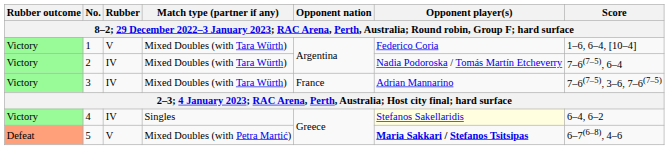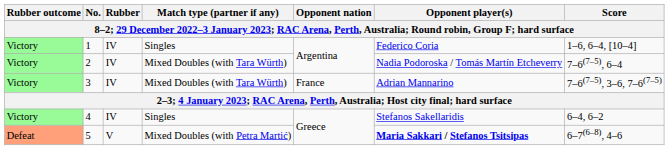 <table class=wikitable>
 <tr>
 <th>Rubber outcome</th>
 <th>No.</th>
 <th>Rubber</th>
 <th>Match type (partner if any)</th>
 <th>Opponent nation</th>
 <th>Opponent player(s)</th>
 <th>Score</th>
 </tr>
 <tr>
 <th colspan=7>8–2; <a href='#'>29 December 2022–3 January 2023</a>; <a href='#'>RAC Arena</a>, <a href='#'>Perth</a>, Australia; Round robin, Group F; hard surface</th>
 </tr>
 <tr>
 <td bgcolor=98FB98>Victory</td>
 <td>1</td>
-<td>V</td>
-<td>Mixed Doubles (with <a href='#'>Tara Würth</a>)</td>
+<td>IV</td>
+<td>Singles</td>
 <td rowspan=2> Argentina</td>
 <td><a href='#'>Federico Coria</a></td>
 <td>1–6, 6–4, [10–4]</td>
 </tr>
 <tr>
 <td bgcolor=98FB98>Victory</td>
 <td>2</td>
 <td>IV</td>
 <td>Mixed Doubles (with <a href='#'>Tara Würth</a>)</td>
 <td><a href='#'>Nadia Podoroska</a> / <a href='#'>Tomás Martín Etcheverry</a></td>
 <td>7–6<sup>(7–5)</sup>, 6–4</td>
 </tr>
 <tr>
 <td bgcolor=98FB98>Victory</td>
 <td>3</td>
 <td>IV</td>
 <td>Mixed Doubles (with <a href='#'>Tara Würth</a>)</td>
 <td> France</td>
 <td><a href='#'>Adrian Mannarino</a></td>
 <td>7–6<sup>(7–5)</sup>, 3–6, 7–6<sup>(7–5)</sup></td>
 </tr>
 <tr>
 <th colspan=7>2–3; <a href='#'>4 January 2023</a>; <a href='#'>RAC Arena</a>, <a href='#'>Perth</a>, Australia; Host city final; hard surface</th>
 </tr>
 <tr>
 <td bgcolor=98FB98>Victory</td>
 <td>4</td>
 <td>IV</td>
 <td>Singles</td>
 <td rowspan=2> Greece</td>
-<td style="background: lightyellow;"><a href='#'>Stefanos Sakellaridis</a></td>
+<td><a href='#'>Stefanos Sakellaridis</a></td>
 <td>6–4, 6–2</td>
 </tr>
 <tr>
 <td bgcolor=FFA07A>Defeat</td>
 <td>5</td>
 <td>V</td>
 <td>Mixed Doubles (with <a href='#'>Petra Martić</a>)</td>
 <td><strong><a href='#'>Maria Sakkari</a> / <a href='#'>Stefanos Tsitsipas</a></strong></td>
 <td>6–7<sup>(6–8)</sup>, 4–6</td>
 </tr>
 </table>
